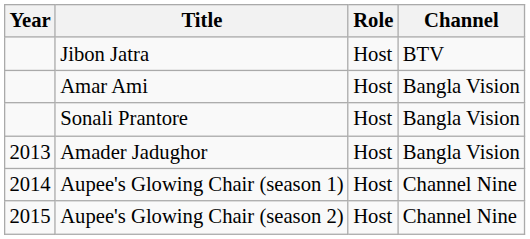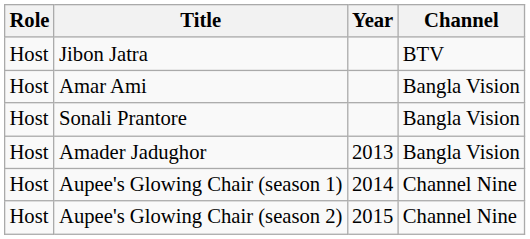 <table class="wikitable">
 <tr>
+<th>Role</th>
+<th>Title</th>
 <th>Year</th>
-<th>Title</th>
-<th>Role</th>
 <th>Channel</th>
 </tr>
 <tr>
+<td>Host</td>
+<td>Jibon Jatra</td>
 <td></td>
-<td>Jibon Jatra</td>
-<td>Host</td>
 <td>BTV</td>
 </tr>
 <tr>
+<td>Host</td>
+<td>Amar Ami</td>
 <td></td>
-<td>Amar Ami</td>
-<td>Host</td>
 <td>Bangla Vision</td>
 </tr>
 <tr>
+<td>Host</td>
+<td>Sonali Prantore</td>
 <td></td>
-<td>Sonali Prantore</td>
-<td>Host</td>
 <td>Bangla Vision</td>
 </tr>
 <tr>
+<td>Host</td>
+<td>Amader Jadughor</td>
 <td>2013</td>
-<td>Amader Jadughor</td>
-<td>Host</td>
 <td>Bangla Vision</td>
 </tr>
 <tr>
+<td>Host</td>
+<td>Aupee's Glowing Chair (season 1)</td>
 <td>2014</td>
-<td>Aupee's Glowing Chair (season 1)</td>
-<td>Host</td>
 <td>Channel Nine</td>
 </tr>
 <tr>
+<td>Host</td>
+<td>Aupee's Glowing Chair (season 2)</td>
 <td>2015</td>
-<td>Aupee's Glowing Chair (season 2)</td>
-<td>Host</td>
 <td>Channel Nine</td>
 </tr>
 </table>
